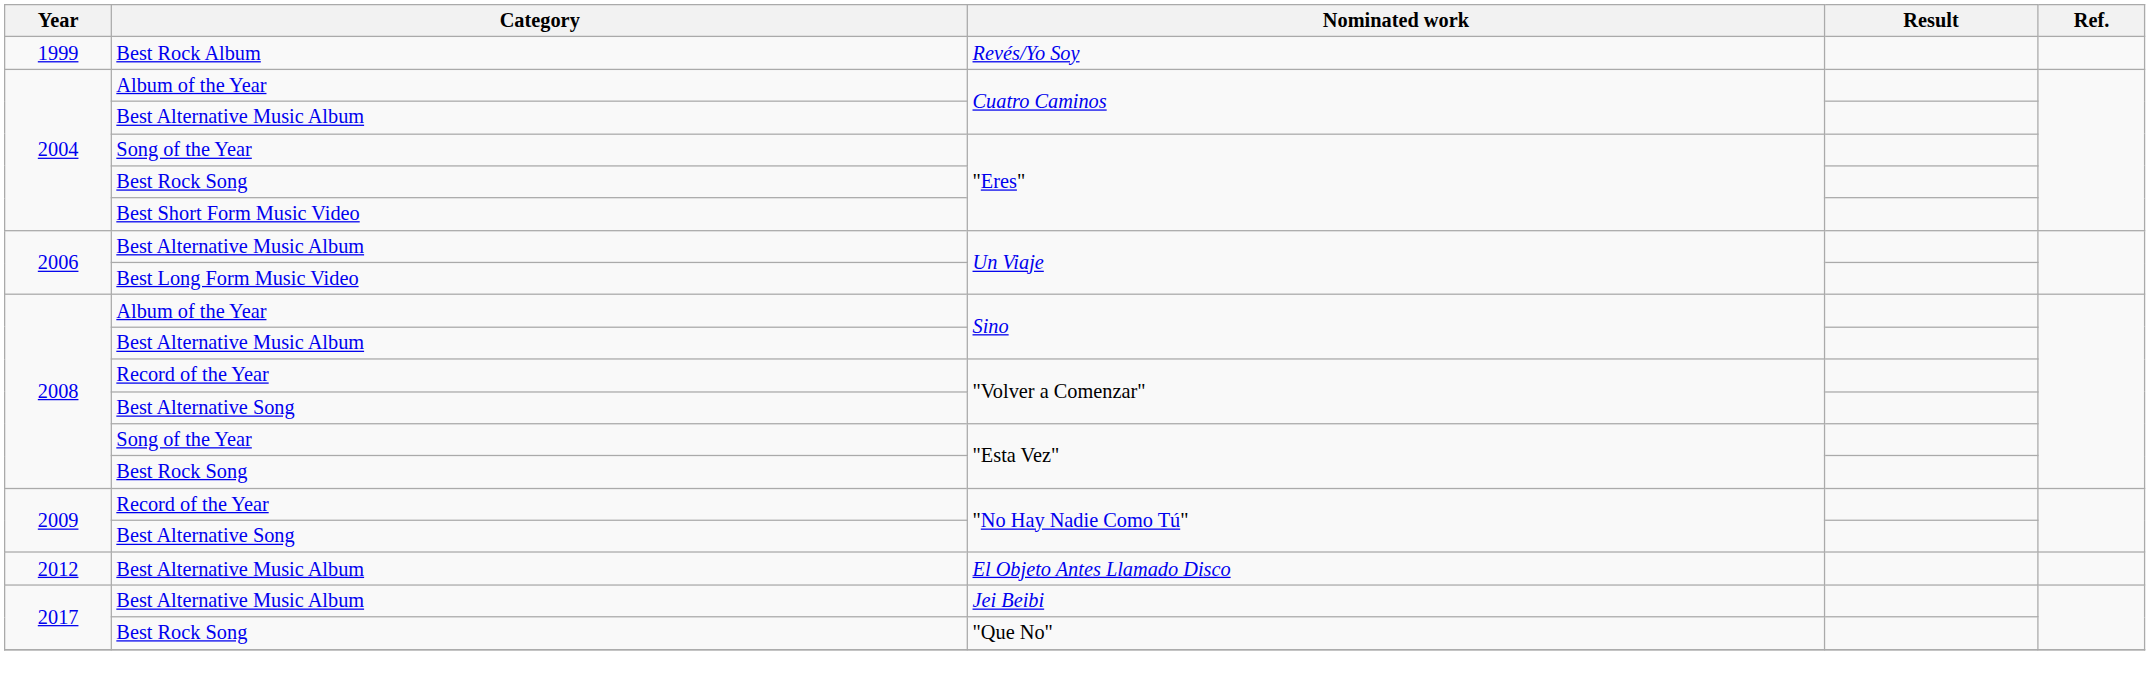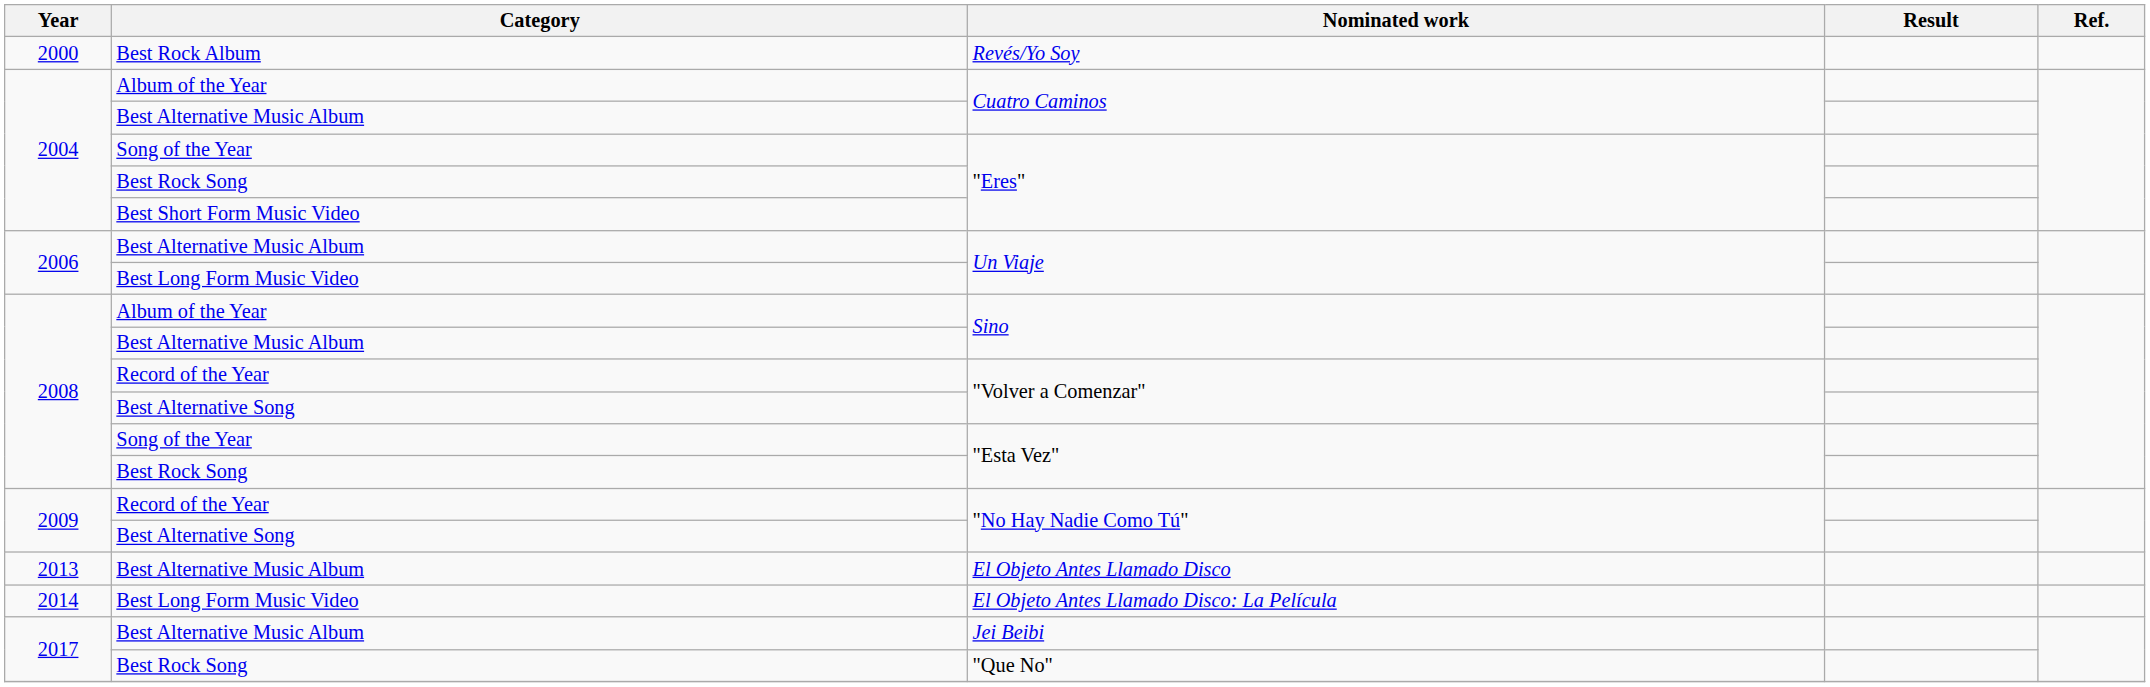 <table class="wikitable" style="width:85%;">
 <tr>
 <th width=5%>Year</th>
 <th style="width:40%;">Category</th>
 <th style="width:40%;">Nominated work</th>
 <th style="width:10%;">Result</th>
 <th style="width:5%;">Ref.</th>
 </tr>
 <tr>
-<td style="text-align:center;"><a href='#'>1999</a></td>
+<td style="text-align:center;"><a href='#'>2000</a></td>
 <td><a href='#'>Best Rock Album</a></td>
 <td><em><a href='#'>Revés/Yo Soy</a></em></td>
 <td></td>
 <td></td>
 </tr>
 <tr>
 <td rowspan="5" style="text-align:center;"><a href='#'>2004</a></td>
 <td><a href='#'>Album of the Year</a></td>
 <td rowspan="2"><em><a href='#'>Cuatro Caminos</a></em></td>
 <td></td>
 <td rowspan="5"></td>
 </tr>
 <tr>
 <td><a href='#'>Best Alternative Music Album</a></td>
 <td></td>
 </tr>
 <tr>
 <td><a href='#'>Song of the Year</a></td>
 <td rowspan="3">"<a href='#'>Eres</a>"</td>
 <td></td>
 </tr>
 <tr>
 <td><a href='#'>Best Rock Song</a></td>
 <td></td>
 </tr>
 <tr>
 <td><a href='#'>Best Short Form Music Video</a></td>
 <td></td>
 </tr>
 <tr>
 <td rowspan="2" style="text-align:center;"><a href='#'>2006</a></td>
 <td><a href='#'>Best Alternative Music Album</a></td>
 <td rowspan="2"><em><a href='#'>Un Viaje</a></em></td>
 <td></td>
 <td rowspan="2"></td>
 </tr>
 <tr>
 <td><a href='#'>Best Long Form Music Video</a></td>
 <td></td>
 </tr>
 <tr>
 <td rowspan="6" style="text-align:center;"><a href='#'>2008</a></td>
 <td><a href='#'>Album of the Year</a></td>
 <td rowspan="2"><em><a href='#'>Sino</a></em></td>
 <td></td>
 <td rowspan="6"></td>
 </tr>
 <tr>
 <td><a href='#'>Best Alternative Music Album</a></td>
 <td></td>
 </tr>
 <tr>
 <td><a href='#'>Record of the Year</a></td>
 <td rowspan="2">"Volver a Comenzar"</td>
 <td></td>
 </tr>
 <tr>
 <td><a href='#'>Best Alternative Song</a></td>
 <td></td>
 </tr>
 <tr>
 <td><a href='#'>Song of the Year</a></td>
 <td rowspan="2">"Esta Vez"</td>
 <td></td>
 </tr>
 <tr>
 <td><a href='#'>Best Rock Song</a></td>
 <td></td>
 </tr>
 <tr>
 <td rowspan="2" style="text-align:center;"><a href='#'>2009</a></td>
 <td><a href='#'>Record of the Year</a></td>
 <td rowspan="2">"<a href='#'>No Hay Nadie Como Tú</a>"</td>
 <td></td>
 <td rowspan="2"></td>
 </tr>
 <tr>
 <td><a href='#'>Best Alternative Song</a></td>
 <td></td>
 </tr>
 <tr>
-<td style="text-align:center;"><a href='#'>2012</a></td>
+<td style="text-align:center;"><a href='#'>2013</a></td>
 <td><a href='#'>Best Alternative Music Album</a></td>
 <td><em><a href='#'>El Objeto Antes Llamado Disco</a></em></td>
+<td></td>
+<td></td>
+</tr>
+<tr>
+<td style="text-align:center;"><a href='#'>2014</a></td>
+<td><a href='#'>Best Long Form Music Video</a></td>
+<td><em><a href='#'>El Objeto Antes Llamado Disco: La Película</a></em></td>
 <td></td>
 <td></td>
 </tr>
 <tr>
 <td rowspan="2" style="text-align:center;"><a href='#'>2017</a></td>
 <td><a href='#'>Best Alternative Music Album</a></td>
 <td><em><a href='#'>Jei Beibi</a></em></td>
 <td></td>
 <td rowspan="2"></td>
 </tr>
 <tr>
 <td><a href='#'>Best Rock Song</a></td>
 <td>"Que No"</td>
 <td></td>
 </tr>
 <tr>
 </tr>
 </table>
